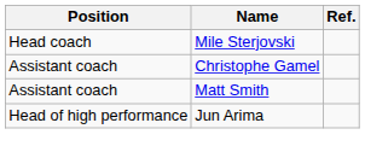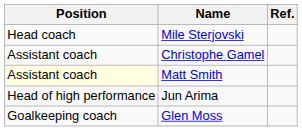 <table class="wikitable">
 <tr>
 <th>Position</th>
 <th>Name</th>
 <th>Ref.</th>
 </tr>
 <tr>
 <td>Head coach</td>
 <td> <a href='#'>Mile Sterjovski</a></td>
 <td></td>
 </tr>
 <tr>
 <td>Assistant coach</td>
 <td> <a href='#'>Christophe Gamel</a></td>
 <td></td>
 </tr>
 <tr>
-<td>Assistant coach</td>
+<td style="background: lightyellow;">Assistant coach</td>
 <td> <a href='#'>Matt Smith</a></td>
 <td></td>
 </tr>
 <tr>
 <td>Head of high performance</td>
 <td> Jun Arima</td>
 <td></td>
 </tr>
+<tr>
+<td>Goalkeeping coach</td>
+<td> <a href='#'>Glen Moss</a></td>
+<td></td>
+</tr>
 </table>
